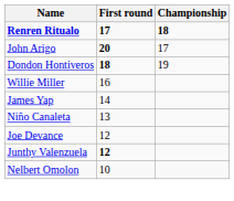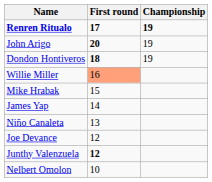 <table class=wikitable>
 <tr>
 <th>Name</th>
 <th>First round</th>
 <th>Championship</th>
 </tr>
 <tr>
 <td><strong><a href='#'>Renren Ritualo</a></strong></td>
 <td><strong>17</strong></td>
-<td><strong>18</strong></td>
+<td><strong>19</strong></td>
 </tr>
 <tr>
 <td><a href='#'>John Arigo</a></td>
 <td><strong>20</strong></td>
-<td>17</td>
+<td>19</td>
 </tr>
 <tr>
 <td><a href='#'>Dondon Hontiveros</a></td>
 <td><strong>18</strong></td>
 <td>19</td>
 </tr>
 <tr>
 <td><a href='#'>Willie Miller</a></td>
-<td>16</td>
+<td style="background: lightsalmon;">16</td>
+<td></td>
+</tr>
+<tr>
+<td><a href='#'>Mike Hrabak</a></td>
+<td>15</td>
 <td></td>
 </tr>
 <tr>
 <td><a href='#'>James Yap</a></td>
 <td>14</td>
 <td></td>
 </tr>
 <tr>
 <td><a href='#'>Niño Canaleta</a></td>
 <td>13</td>
 <td></td>
 </tr>
 <tr>
 <td><a href='#'>Joe Devance</a></td>
 <td>12</td>
 <td></td>
 </tr>
 <tr>
 <td><a href='#'>Junthy Valenzuela</a></td>
 <td><strong>12</strong></td>
 <td></td>
 </tr>
 <tr>
 <td><a href='#'>Nelbert Omolon</a></td>
 <td>10</td>
 <td></td>
 </tr>
 </table>
